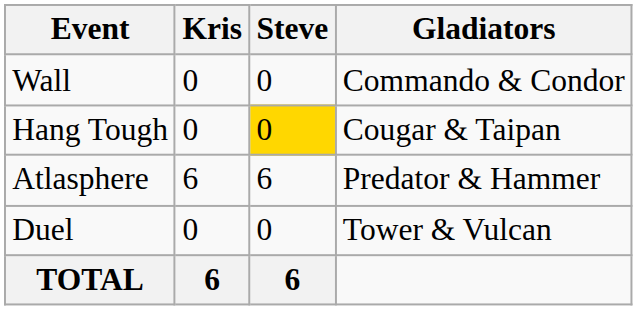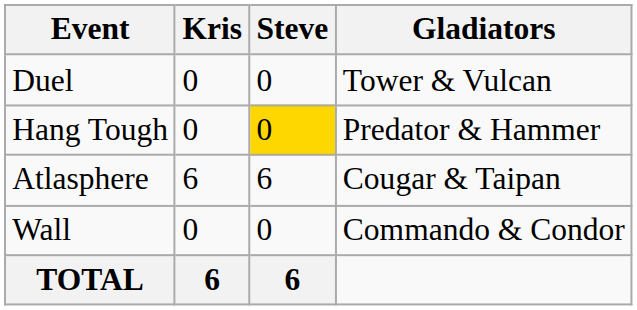 <table class="wikitable">
 <tr>
 <th>Event</th>
 <th>Kris</th>
 <th>Steve</th>
 <th>Gladiators</th>
 </tr>
 <tr>
-<td>Wall</td>
+<td>Duel</td>
 <td>0</td>
 <td>0</td>
-<td>Commando & Condor</td>
+<td>Tower & Vulcan</td>
 </tr>
 <tr>
 <td>Hang Tough</td>
 <td>0</td>
 <td style="background: gold;">0</td>
-<td>Cougar & Taipan</td>
+<td>Predator & Hammer</td>
 </tr>
 <tr>
 <td>Atlasphere</td>
 <td>6</td>
 <td>6</td>
-<td>Predator & Hammer</td>
+<td>Cougar & Taipan</td>
 </tr>
 <tr>
-<td>Duel</td>
+<td>Wall</td>
 <td>0</td>
 <td>0</td>
-<td>Tower & Vulcan</td>
+<td>Commando & Condor</td>
 </tr>
 <tr>
 <th>TOTAL</th>
 <th>6</th>
 <th>6</th>
 </tr>
 </table>
